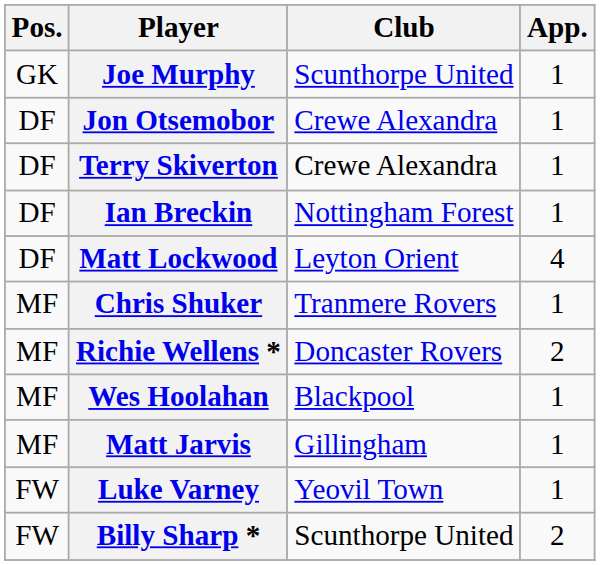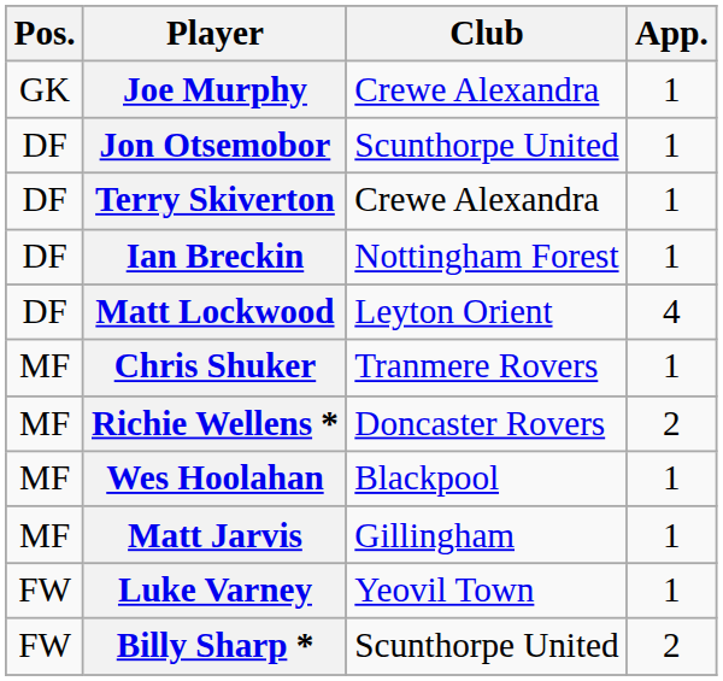 <table class="wikitable plainrowheaders" style="text-align: left">
 <tr>
 <th scope=col>Pos.</th>
 <th scope=col>Player</th>
 <th scope=col>Club</th>
 <th scope=col>App.</th>
 </tr>
 <tr>
 <td style=text-align:center>GK</td>
 <th scope=row><a href='#'>Joe Murphy</a></th>
-<td><a href='#'>Scunthorpe United</a></td>
+<td><a href='#'>Crewe Alexandra</a></td>
 <td style=text-align:center>1</td>
 </tr>
 <tr>
 <td style=text-align:center>DF</td>
 <th scope=row><a href='#'>Jon Otsemobor</a></th>
-<td><a href='#'>Crewe Alexandra</a></td>
+<td><a href='#'>Scunthorpe United</a></td>
 <td style=text-align:center>1</td>
 </tr>
 <tr>
 <td style=text-align:center>DF</td>
 <th scope=row><a href='#'>Terry Skiverton</a></th>
 <td>Crewe Alexandra</td>
 <td style=text-align:center>1</td>
 </tr>
 <tr>
 <td style=text-align:center>DF</td>
 <th scope=row><a href='#'>Ian Breckin</a></th>
 <td><a href='#'>Nottingham Forest</a></td>
 <td style=text-align:center>1</td>
 </tr>
 <tr>
 <td style=text-align:center>DF</td>
 <th scope=row><a href='#'>Matt Lockwood</a></th>
 <td><a href='#'>Leyton Orient</a></td>
 <td style=text-align:center>4</td>
 </tr>
 <tr>
 <td style=text-align:center>MF</td>
 <th scope=row><a href='#'>Chris Shuker</a></th>
 <td><a href='#'>Tranmere Rovers</a></td>
 <td style=text-align:center>1</td>
 </tr>
 <tr>
 <td style=text-align:center>MF</td>
 <th scope=row><a href='#'>Richie Wellens</a> *</th>
 <td><a href='#'>Doncaster Rovers</a></td>
 <td style=text-align:center>2</td>
 </tr>
 <tr>
 <td style=text-align:center>MF</td>
 <th scope=row><a href='#'>Wes Hoolahan</a></th>
 <td><a href='#'>Blackpool</a></td>
 <td style=text-align:center>1</td>
 </tr>
 <tr>
 <td style=text-align:center>MF</td>
 <th scope=row><a href='#'>Matt Jarvis</a></th>
 <td><a href='#'>Gillingham</a></td>
 <td style=text-align:center>1</td>
 </tr>
 <tr>
 <td style=text-align:center>FW</td>
 <th scope=row><a href='#'>Luke Varney</a></th>
 <td><a href='#'>Yeovil Town</a></td>
 <td style=text-align:center>1</td>
 </tr>
 <tr>
 <td style=text-align:center>FW</td>
 <th scope=row><a href='#'>Billy Sharp</a> *</th>
 <td>Scunthorpe United</td>
 <td style=text-align:center>2</td>
 </tr>
 </table>
